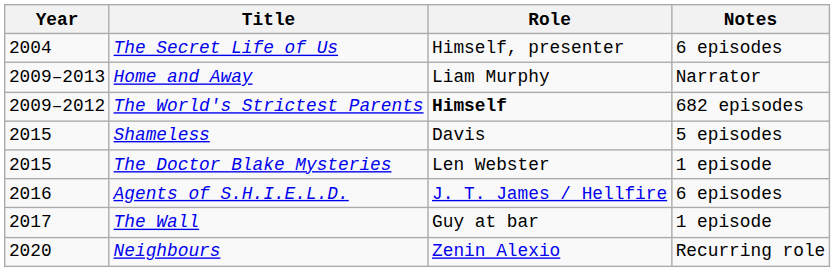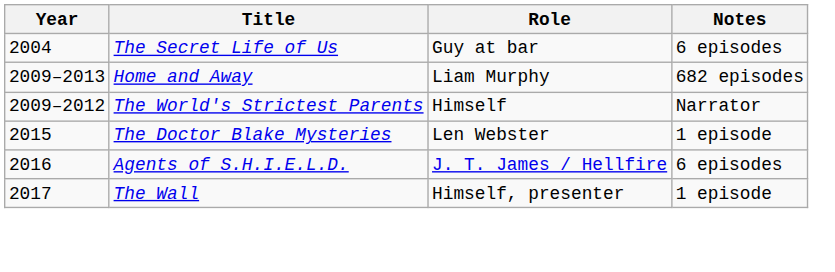 <table class="wikitable sortable">
 <tr>
 <th>Year</th>
 <th>Title</th>
 <th>Role</th>
 <th>Notes</th>
 </tr>
 <tr>
 <td>2004</td>
 <td><em><a href='#'>The Secret Life of Us</a></em></td>
-<td>Himself, presenter</td>
+<td>Guy at bar</td>
 <td>6 episodes</td>
 </tr>
 <tr>
 <td>2009–2013</td>
 <td><em><a href='#'>Home and Away</a></em></td>
 <td>Liam Murphy</td>
-<td>Narrator</td>
+<td>682 episodes</td>
 </tr>
 <tr>
 <td>2009–2012</td>
 <td><em><a href='#'>The World's Strictest Parents</a></em></td>
-<td><strong>Himself</strong></td>
-<td>682 episodes</td>
-</tr>
-<tr>
-<td>2015</td>
-<td><em><a href='#'>Shameless</a></em></td>
-<td>Davis</td>
-<td>5 episodes</td>
+<td>Himself</td>
+<td>Narrator</td>
 </tr>
 <tr>
 <td>2015</td>
 <td><em><a href='#'>The Doctor Blake Mysteries</a></em></td>
 <td>Len Webster</td>
 <td>1 episode</td>
 </tr>
 <tr>
 <td>2016</td>
 <td><em><a href='#'>Agents of S.H.I.E.L.D.</a></em></td>
 <td><a href='#'>J. T. James / Hellfire</a></td>
 <td>6 episodes</td>
 </tr>
 <tr>
 <td>2017</td>
 <td><em><a href='#'>The Wall</a></em></td>
-<td>Guy at bar</td>
+<td>Himself, presenter</td>
 <td>1 episode</td>
 </tr>
-<tr>
-<td>2020</td>
-<td><em><a href='#'>Neighbours</a></em></td>
-<td><a href='#'>Zenin Alexio</a></td>
-<td>Recurring role</td>
-</tr>
 </table>
